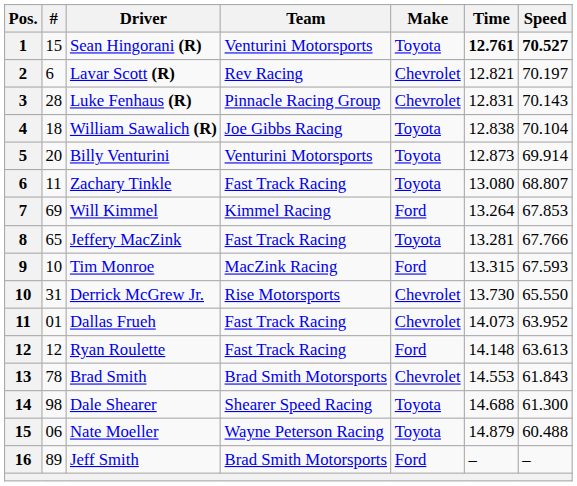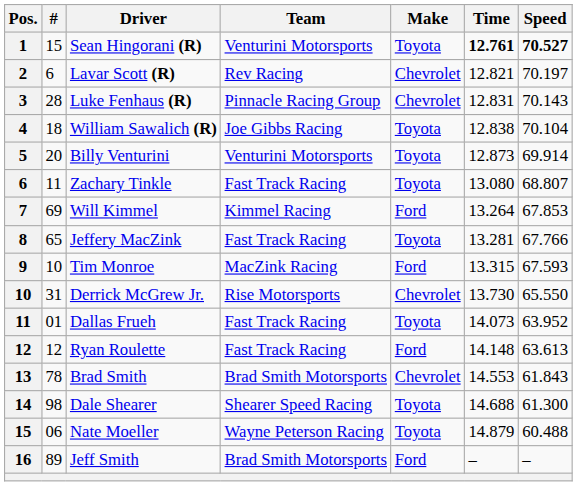 <table class="wikitable" style="font-size:95%">
 <tr>
 <th>Pos.</th>
 <th>#</th>
 <th>Driver</th>
 <th>Team</th>
 <th>Make</th>
 <th>Time</th>
 <th>Speed</th>
 </tr>
 <tr>
 <th>1</th>
 <td>15</td>
 <td><a href='#'>Sean Hingorani</a> <strong>(R)</strong></td>
 <td><a href='#'>Venturini Motorsports</a></td>
 <td><a href='#'>Toyota</a></td>
 <td><strong>12.761</strong></td>
 <td><strong>70.527</strong></td>
 </tr>
 <tr>
 <th>2</th>
 <td>6</td>
 <td><a href='#'>Lavar Scott</a> <strong>(R)</strong></td>
 <td><a href='#'>Rev Racing</a></td>
 <td><a href='#'>Chevrolet</a></td>
 <td>12.821</td>
 <td>70.197</td>
 </tr>
 <tr>
 <th>3</th>
 <td>28</td>
 <td><a href='#'>Luke Fenhaus</a> <strong>(R)</strong></td>
 <td><a href='#'>Pinnacle Racing Group</a></td>
 <td><a href='#'>Chevrolet</a></td>
 <td>12.831</td>
 <td>70.143</td>
 </tr>
 <tr>
 <th>4</th>
 <td>18</td>
 <td><a href='#'>William Sawalich</a> <strong>(R)</strong></td>
 <td><a href='#'>Joe Gibbs Racing</a></td>
 <td><a href='#'>Toyota</a></td>
 <td>12.838</td>
 <td>70.104</td>
 </tr>
 <tr>
 <th>5</th>
 <td>20</td>
 <td><a href='#'>Billy Venturini</a></td>
 <td><a href='#'>Venturini Motorsports</a></td>
 <td><a href='#'>Toyota</a></td>
 <td>12.873</td>
 <td>69.914</td>
 </tr>
 <tr>
 <th>6</th>
 <td>11</td>
 <td><a href='#'>Zachary Tinkle</a></td>
 <td><a href='#'>Fast Track Racing</a></td>
 <td><a href='#'>Toyota</a></td>
 <td>13.080</td>
 <td>68.807</td>
 </tr>
 <tr>
 <th>7</th>
 <td>69</td>
 <td><a href='#'>Will Kimmel</a></td>
 <td><a href='#'>Kimmel Racing</a></td>
 <td><a href='#'>Ford</a></td>
 <td>13.264</td>
 <td>67.853</td>
 </tr>
 <tr>
 <th>8</th>
 <td>65</td>
 <td><a href='#'>Jeffery MacZink</a></td>
 <td><a href='#'>Fast Track Racing</a></td>
 <td><a href='#'>Toyota</a></td>
 <td>13.281</td>
 <td>67.766</td>
 </tr>
 <tr>
 <th>9</th>
 <td>10</td>
 <td><a href='#'>Tim Monroe</a></td>
 <td><a href='#'>MacZink Racing</a></td>
 <td><a href='#'>Ford</a></td>
 <td>13.315</td>
 <td>67.593</td>
 </tr>
 <tr>
 <th>10</th>
 <td>31</td>
 <td><a href='#'>Derrick McGrew Jr.</a></td>
 <td><a href='#'>Rise Motorsports</a></td>
 <td><a href='#'>Chevrolet</a></td>
 <td>13.730</td>
 <td>65.550</td>
 </tr>
 <tr>
 <th>11</th>
 <td>01</td>
 <td><a href='#'>Dallas Frueh</a></td>
 <td><a href='#'>Fast Track Racing</a></td>
-<td><a href='#'>Chevrolet</a></td>
+<td><a href='#'>Toyota</a></td>
 <td>14.073</td>
 <td>63.952</td>
 </tr>
 <tr>
 <th>12</th>
 <td>12</td>
 <td><a href='#'>Ryan Roulette</a></td>
 <td><a href='#'>Fast Track Racing</a></td>
 <td><a href='#'>Ford</a></td>
 <td>14.148</td>
 <td>63.613</td>
 </tr>
 <tr>
 <th>13</th>
 <td>78</td>
 <td><a href='#'>Brad Smith</a></td>
 <td><a href='#'>Brad Smith Motorsports</a></td>
 <td><a href='#'>Chevrolet</a></td>
 <td>14.553</td>
 <td>61.843</td>
 </tr>
 <tr>
 <th>14</th>
 <td>98</td>
 <td><a href='#'>Dale Shearer</a></td>
 <td><a href='#'>Shearer Speed Racing</a></td>
 <td><a href='#'>Toyota</a></td>
 <td>14.688</td>
 <td>61.300</td>
 </tr>
 <tr>
 <th>15</th>
 <td>06</td>
 <td><a href='#'>Nate Moeller</a></td>
 <td><a href='#'>Wayne Peterson Racing</a></td>
 <td><a href='#'>Toyota</a></td>
 <td>14.879</td>
 <td>60.488</td>
 </tr>
 <tr>
 <th>16</th>
 <td>89</td>
 <td><a href='#'>Jeff Smith</a></td>
 <td><a href='#'>Brad Smith Motorsports</a></td>
 <td><a href='#'>Ford</a></td>
 <td>–</td>
 <td>–</td>
 </tr>
 <tr>
 <th colspan="7"></th>
 </tr>
 </table>
